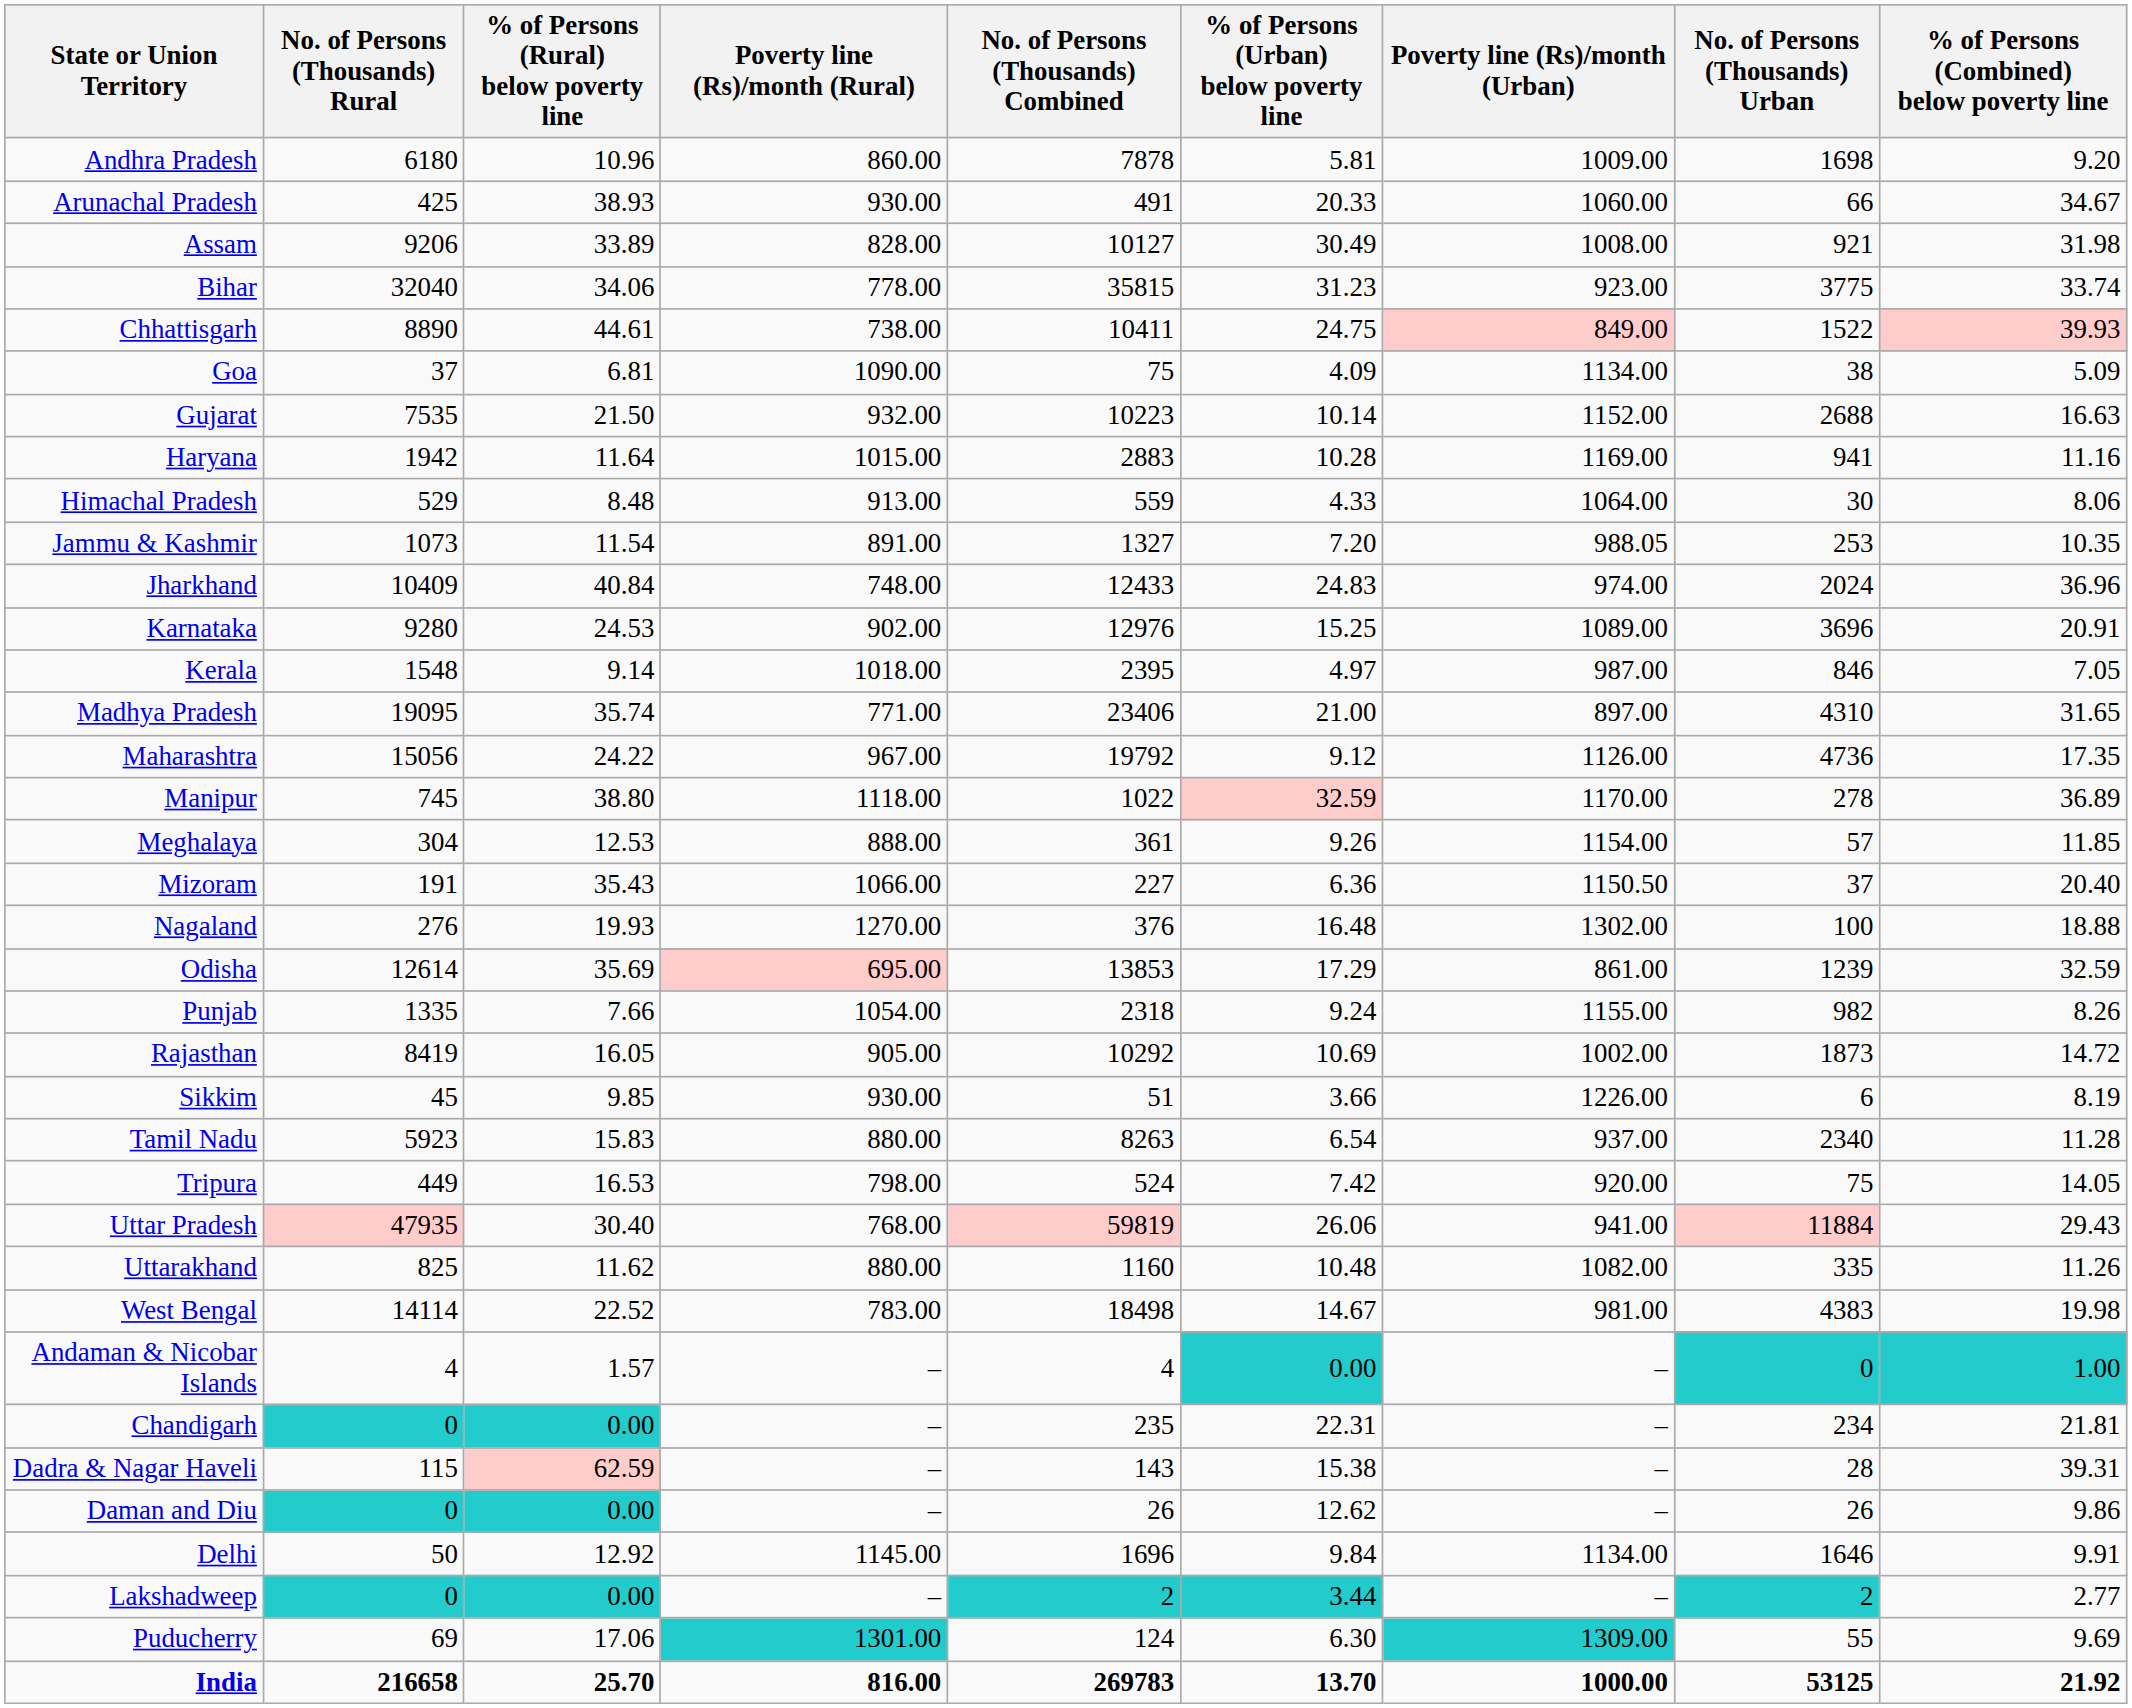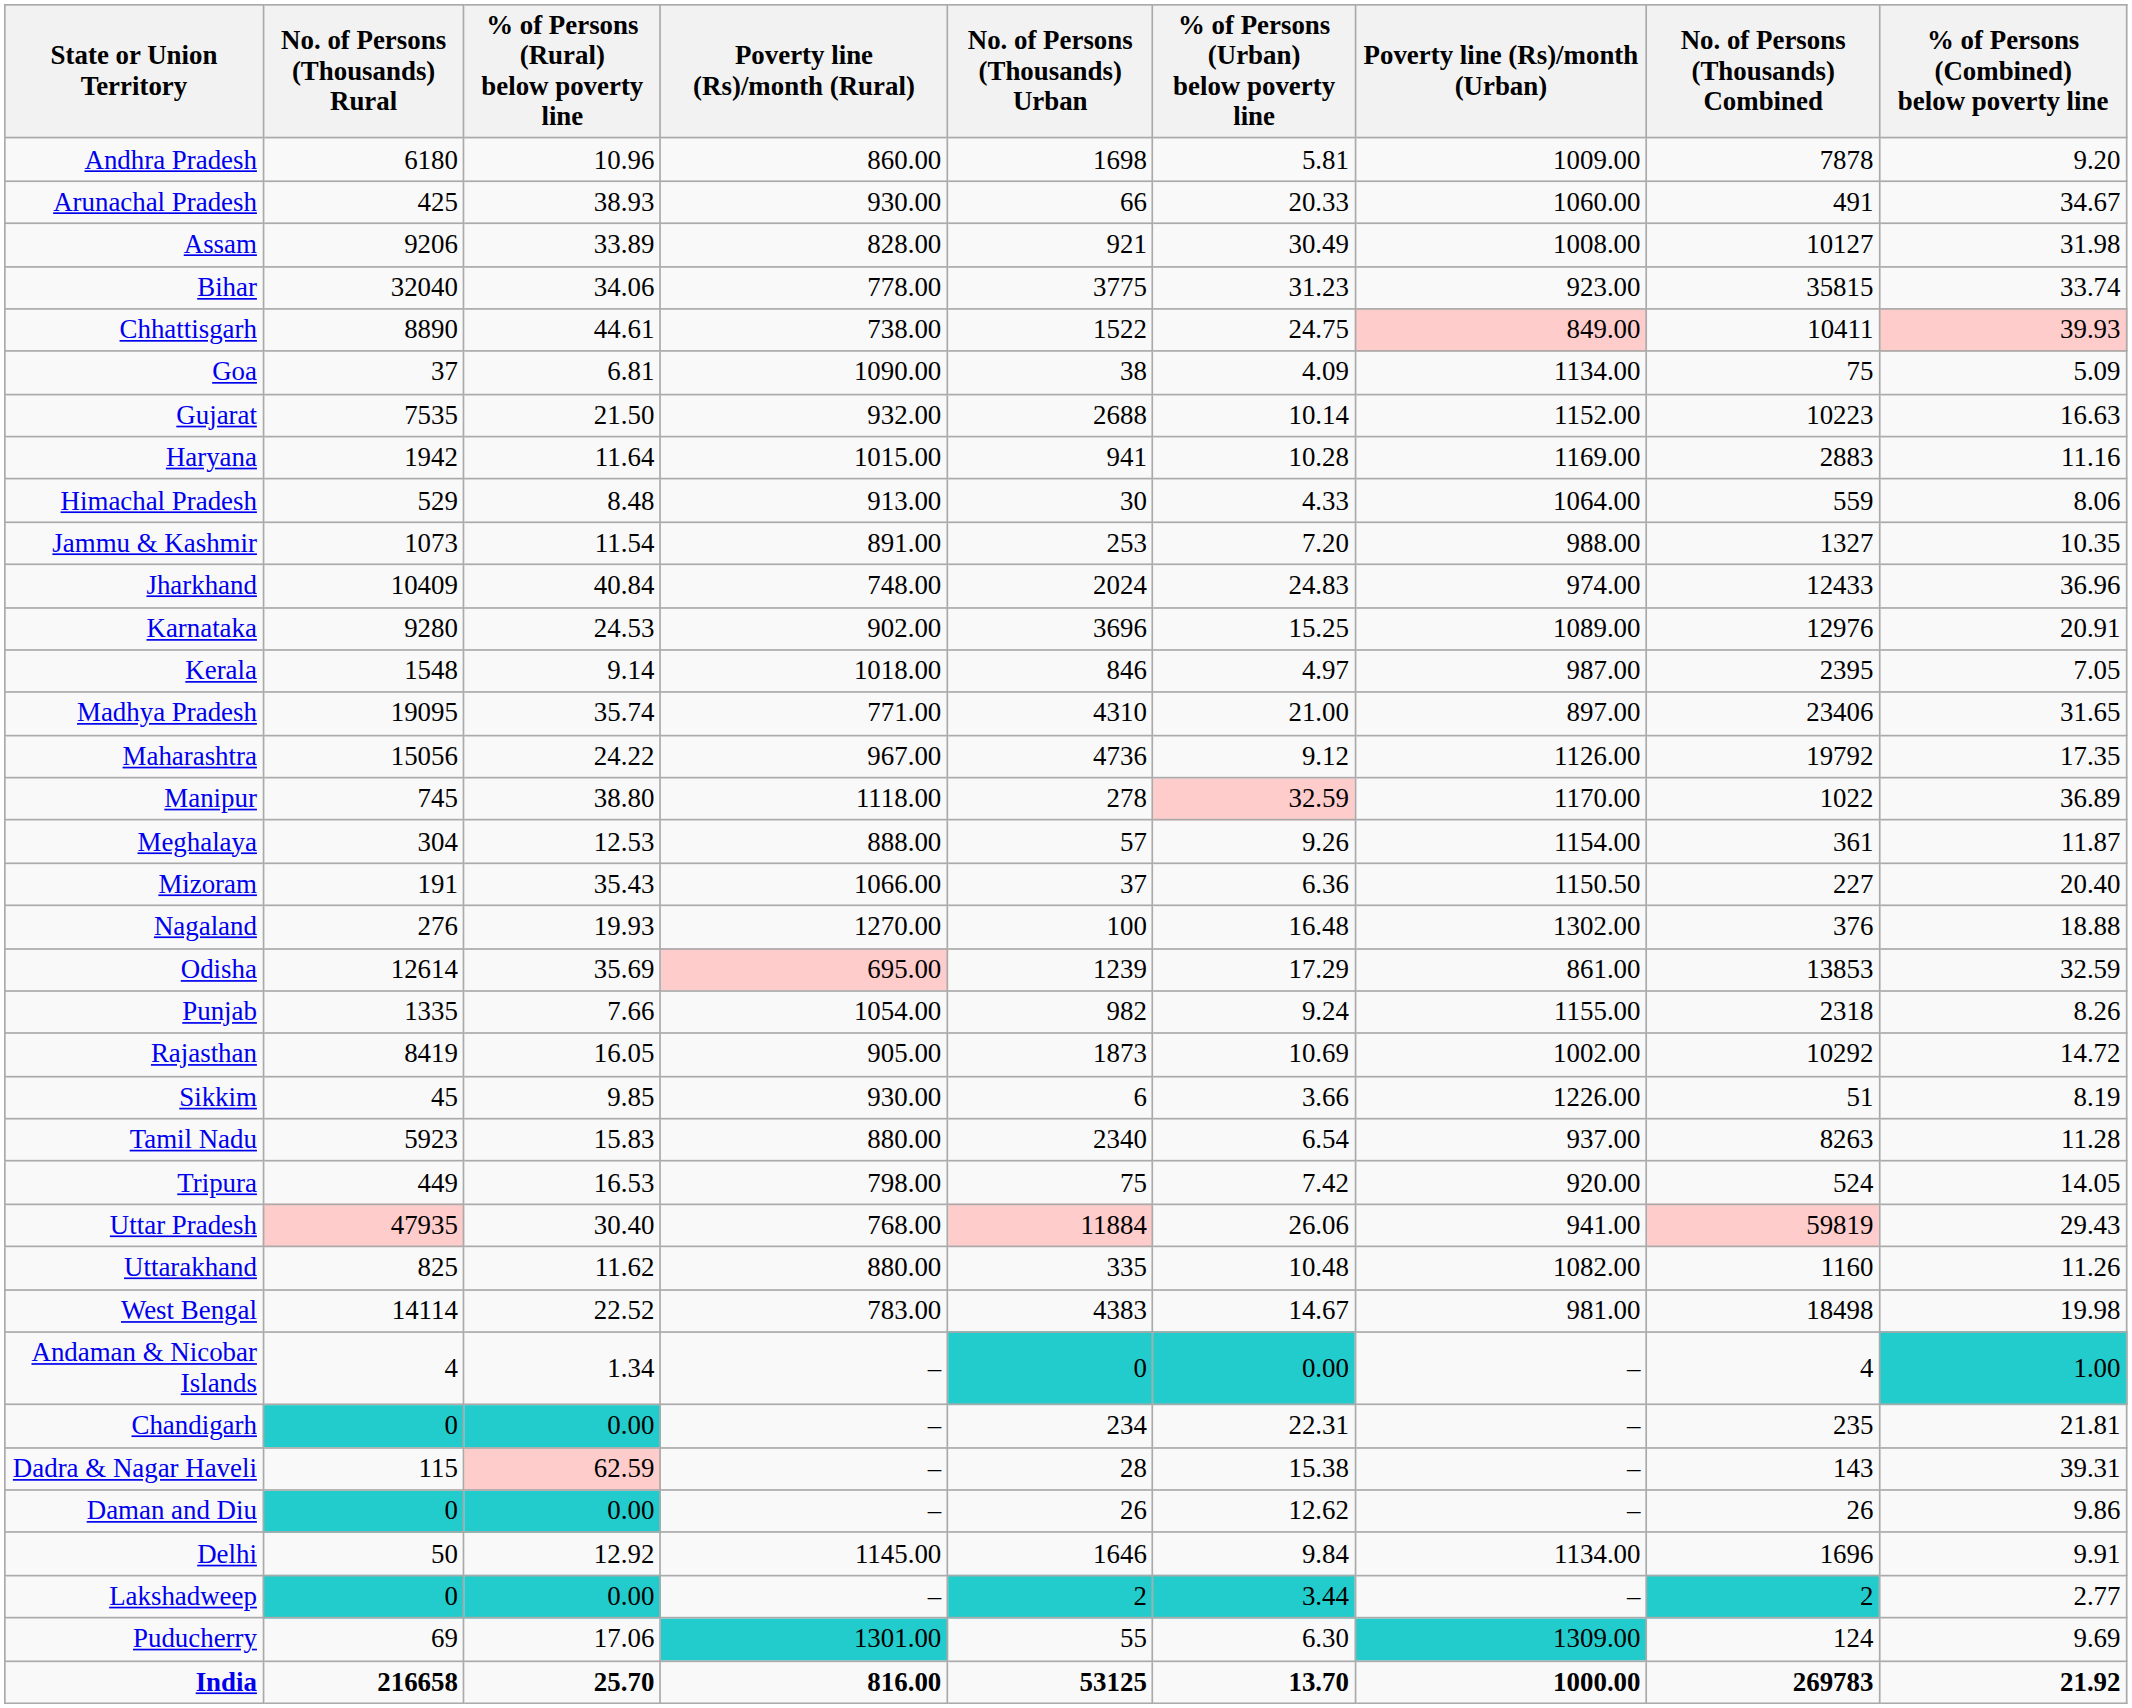 <table class="wikitable sortable collapsible" style="margin-left:auto;margin-right:auto;text-align: right">
 <tr>
 <th>State or Union Territory</th>
 <th>No. of Persons<br>(Thousands) Rural</th>
 <th>% of Persons (Rural)<br>below poverty line</th>
 <th>Poverty line (Rs)/month (Rural)</th>
-<th>No. of Persons<br>(Thousands) Combined</th>
+<th>No. of Persons<br>(Thousands) Urban</th>
 <th>% of Persons (Urban)<br>below poverty line</th>
 <th>Poverty line (Rs)/month (Urban)</th>
-<th>No. of Persons<br>(Thousands) Urban</th>
+<th>No. of Persons<br>(Thousands) Combined</th>
 <th>% of Persons (Combined)<br>below poverty line</th>
 </tr>
 <tr>
 <td><a href='#'>Andhra Pradesh</a></td>
 <td>6180</td>
 <td>10.96</td>
 <td>860.00</td>
-<td>7878</td>
+<td>1698</td>
 <td>5.81</td>
 <td>1009.00</td>
-<td>1698</td>
+<td>7878</td>
 <td>9.20</td>
 </tr>
 <tr>
 <td><a href='#'>Arunachal Pradesh</a></td>
 <td>425</td>
 <td>38.93</td>
 <td>930.00</td>
-<td>491</td>
+<td>66</td>
 <td>20.33</td>
 <td>1060.00</td>
-<td>66</td>
+<td>491</td>
 <td>34.67</td>
 </tr>
 <tr>
 <td><a href='#'>Assam</a></td>
 <td>9206</td>
 <td>33.89</td>
 <td>828.00</td>
-<td>10127</td>
+<td>921</td>
 <td>30.49</td>
 <td>1008.00</td>
-<td>921</td>
+<td>10127</td>
 <td>31.98</td>
 </tr>
 <tr>
 <td><a href='#'>Bihar</a></td>
 <td>32040</td>
 <td>34.06</td>
 <td>778.00</td>
-<td>35815</td>
+<td>3775</td>
 <td>31.23</td>
 <td>923.00</td>
-<td>3775</td>
+<td>35815</td>
 <td>33.74</td>
 </tr>
 <tr>
 <td><a href='#'>Chhattisgarh</a></td>
 <td>8890</td>
 <td>44.61</td>
 <td>738.00</td>
-<td>10411</td>
+<td>1522</td>
 <td>24.75</td>
 <td style="background:#fcc;">849.00</td>
-<td>1522</td>
+<td>10411</td>
 <td style="background:#fcc;">39.93</td>
 </tr>
 <tr>
 <td><a href='#'>Goa</a></td>
 <td>37</td>
 <td>6.81</td>
 <td>1090.00</td>
-<td>75</td>
+<td>38</td>
 <td>4.09</td>
 <td>1134.00</td>
-<td>38</td>
+<td>75</td>
 <td>5.09</td>
 </tr>
 <tr>
 <td><a href='#'>Gujarat</a></td>
 <td>7535</td>
 <td>21.50</td>
 <td>932.00</td>
-<td>10223</td>
+<td>2688</td>
 <td>10.14</td>
 <td>1152.00</td>
-<td>2688</td>
+<td>10223</td>
 <td>16.63</td>
 </tr>
 <tr>
 <td><a href='#'>Haryana</a></td>
 <td>1942</td>
 <td>11.64</td>
 <td>1015.00</td>
-<td>2883</td>
+<td>941</td>
 <td>10.28</td>
 <td>1169.00</td>
-<td>941</td>
+<td>2883</td>
 <td>11.16</td>
 </tr>
 <tr>
 <td><a href='#'>Himachal Pradesh</a></td>
 <td>529</td>
 <td>8.48</td>
 <td>913.00</td>
-<td>559</td>
+<td>30</td>
 <td>4.33</td>
 <td>1064.00</td>
-<td>30</td>
+<td>559</td>
 <td>8.06</td>
 </tr>
 <tr>
 <td><a href='#'>Jammu & Kashmir</a></td>
 <td>1073</td>
 <td>11.54</td>
 <td>891.00</td>
+<td>253</td>
+<td>7.20</td>
+<td>988.00</td>
 <td>1327</td>
-<td>7.20</td>
-<td>988.05</td>
-<td>253</td>
 <td>10.35</td>
 </tr>
 <tr>
 <td><a href='#'>Jharkhand</a></td>
 <td>10409</td>
 <td>40.84</td>
 <td>748.00</td>
-<td>12433</td>
+<td>2024</td>
 <td>24.83</td>
 <td>974.00</td>
-<td>2024</td>
+<td>12433</td>
 <td>36.96</td>
 </tr>
 <tr>
 <td><a href='#'>Karnataka</a></td>
 <td>9280</td>
 <td>24.53</td>
 <td>902.00</td>
-<td>12976</td>
+<td>3696</td>
 <td>15.25</td>
 <td>1089.00</td>
-<td>3696</td>
+<td>12976</td>
 <td>20.91</td>
 </tr>
 <tr>
 <td><a href='#'>Kerala</a></td>
 <td>1548</td>
 <td>9.14</td>
 <td>1018.00</td>
-<td>2395</td>
+<td>846</td>
 <td>4.97</td>
 <td>987.00</td>
-<td>846</td>
+<td>2395</td>
 <td>7.05</td>
 </tr>
 <tr>
 <td><a href='#'>Madhya Pradesh</a></td>
 <td>19095</td>
 <td>35.74</td>
 <td>771.00</td>
-<td>23406</td>
+<td>4310</td>
 <td>21.00</td>
 <td>897.00</td>
-<td>4310</td>
+<td>23406</td>
 <td>31.65</td>
 </tr>
 <tr>
 <td><a href='#'>Maharashtra</a></td>
 <td>15056</td>
 <td>24.22</td>
 <td>967.00</td>
-<td>19792</td>
+<td>4736</td>
 <td>9.12</td>
 <td>1126.00</td>
-<td>4736</td>
+<td>19792</td>
 <td>17.35</td>
 </tr>
 <tr>
 <td><a href='#'>Manipur</a></td>
 <td>745</td>
 <td>38.80</td>
 <td>1118.00</td>
-<td>1022</td>
+<td>278</td>
 <td style="background:#fcc;">32.59</td>
 <td>1170.00</td>
-<td>278</td>
+<td>1022</td>
 <td>36.89</td>
 </tr>
 <tr>
 <td><a href='#'>Meghalaya</a></td>
 <td>304</td>
 <td>12.53</td>
 <td>888.00</td>
-<td>361</td>
+<td>57</td>
 <td>9.26</td>
 <td>1154.00</td>
-<td>57</td>
-<td>11.85</td>
+<td>361</td>
+<td>11.87</td>
 </tr>
 <tr>
 <td><a href='#'>Mizoram</a></td>
 <td>191</td>
 <td>35.43</td>
 <td>1066.00</td>
-<td>227</td>
+<td>37</td>
 <td>6.36</td>
 <td>1150.50</td>
-<td>37</td>
+<td>227</td>
 <td>20.40</td>
 </tr>
 <tr>
 <td><a href='#'>Nagaland</a></td>
 <td>276</td>
 <td>19.93</td>
 <td>1270.00</td>
-<td>376</td>
+<td>100</td>
 <td>16.48</td>
 <td>1302.00</td>
-<td>100</td>
+<td>376</td>
 <td>18.88</td>
 </tr>
 <tr>
 <td><a href='#'>Odisha</a></td>
 <td>12614</td>
 <td>35.69</td>
 <td style="background:#fcc;">695.00</td>
-<td>13853</td>
+<td>1239</td>
 <td>17.29</td>
 <td>861.00</td>
-<td>1239</td>
+<td>13853</td>
 <td>32.59</td>
 </tr>
 <tr>
 <td><a href='#'>Punjab</a></td>
 <td>1335</td>
 <td>7.66</td>
 <td>1054.00</td>
-<td>2318</td>
+<td>982</td>
 <td>9.24</td>
 <td>1155.00</td>
-<td>982</td>
+<td>2318</td>
 <td>8.26</td>
 </tr>
 <tr>
 <td><a href='#'>Rajasthan</a></td>
 <td>8419</td>
 <td>16.05</td>
 <td>905.00</td>
-<td>10292</td>
+<td>1873</td>
 <td>10.69</td>
 <td>1002.00</td>
-<td>1873</td>
+<td>10292</td>
 <td>14.72</td>
 </tr>
 <tr>
 <td><a href='#'>Sikkim</a></td>
 <td>45</td>
 <td>9.85</td>
 <td>930.00</td>
-<td>51</td>
+<td>6</td>
 <td>3.66</td>
 <td>1226.00</td>
-<td>6</td>
+<td>51</td>
 <td>8.19</td>
 </tr>
 <tr>
 <td><a href='#'>Tamil Nadu</a></td>
 <td>5923</td>
 <td>15.83</td>
 <td>880.00</td>
-<td>8263</td>
+<td>2340</td>
 <td>6.54</td>
 <td>937.00</td>
-<td>2340</td>
+<td>8263</td>
 <td>11.28</td>
 </tr>
 <tr>
 <td><a href='#'>Tripura</a></td>
 <td>449</td>
 <td>16.53</td>
 <td>798.00</td>
-<td>524</td>
+<td>75</td>
 <td>7.42</td>
 <td>920.00</td>
-<td>75</td>
+<td>524</td>
 <td>14.05</td>
 </tr>
 <tr>
 <td><a href='#'>Uttar Pradesh</a></td>
 <td style="background:#fcc;">47935</td>
 <td>30.40</td>
 <td>768.00</td>
-<td style="background:#fcc;">59819</td>
+<td style="background:#fcc;">11884</td>
 <td>26.06</td>
 <td>941.00</td>
-<td style="background:#fcc;">11884</td>
+<td style="background:#fcc;">59819</td>
 <td>29.43</td>
 </tr>
 <tr>
 <td><a href='#'>Uttarakhand</a></td>
 <td>825</td>
 <td>11.62</td>
 <td>880.00</td>
-<td>1160</td>
+<td>335</td>
 <td>10.48</td>
 <td>1082.00</td>
-<td>335</td>
+<td>1160</td>
 <td>11.26</td>
 </tr>
 <tr>
 <td><a href='#'>West Bengal</a></td>
 <td>14114</td>
 <td>22.52</td>
 <td>783.00</td>
-<td>18498</td>
+<td>4383</td>
 <td>14.67</td>
 <td>981.00</td>
-<td>4383</td>
+<td>18498</td>
 <td>19.98</td>
 </tr>
 <tr>
 <td><a href='#'>Andaman & Nicobar Islands</a></td>
 <td>4</td>
-<td>1.57</td>
+<td>1.34</td>
+<td>–</td>
+<td style="background:#2cc;">0</td>
+<td style="background:#2cc;">0.00</td>
 <td>–</td>
 <td>4</td>
-<td style="background:#2cc;">0.00</td>
-<td>–</td>
-<td style="background:#2cc;">0</td>
 <td style="background:#2cc;">1.00</td>
 </tr>
 <tr>
 <td><a href='#'>Chandigarh</a></td>
 <td style="background:#2cc;">0</td>
 <td style="background:#2cc;">0.00</td>
 <td>–</td>
-<td>235</td>
+<td>234</td>
 <td>22.31</td>
 <td>–</td>
-<td>234</td>
+<td>235</td>
 <td>21.81</td>
 </tr>
 <tr>
 <td><a href='#'>Dadra & Nagar Haveli</a></td>
 <td>115</td>
 <td style="background:#fcc;">62.59</td>
 <td>–</td>
-<td>143</td>
+<td>28</td>
 <td>15.38</td>
 <td>–</td>
-<td>28</td>
+<td>143</td>
 <td>39.31</td>
 </tr>
 <tr>
 <td><a href='#'>Daman and Diu</a></td>
 <td style="background:#2cc;">0</td>
 <td style="background:#2cc;">0.00</td>
 <td>–</td>
 <td>26</td>
 <td>12.62</td>
 <td>–</td>
 <td>26</td>
 <td>9.86</td>
 </tr>
 <tr>
 <td><a href='#'>Delhi</a></td>
 <td>50</td>
 <td>12.92</td>
 <td>1145.00</td>
-<td>1696</td>
+<td>1646</td>
 <td>9.84</td>
 <td>1134.00</td>
-<td>1646</td>
+<td>1696</td>
 <td>9.91</td>
 </tr>
 <tr>
 <td><a href='#'>Lakshadweep</a></td>
 <td style="background:#2cc;">0</td>
 <td style="background:#2cc;">0.00</td>
 <td>–</td>
 <td style="background:#2cc;">2</td>
 <td style="background:#2cc;">3.44</td>
 <td>–</td>
 <td style="background:#2cc;">2</td>
 <td>2.77</td>
 </tr>
 <tr>
 <td><a href='#'>Puducherry</a></td>
 <td>69</td>
 <td>17.06</td>
 <td style="background:#2cc;">1301.00</td>
-<td>124</td>
+<td>55</td>
 <td>6.30</td>
 <td style="background:#2cc;">1309.00</td>
-<td>55</td>
+<td>124</td>
 <td>9.69</td>
 </tr>
 <tr>
 <td><strong><a href='#'>India</a></strong></td>
 <td><strong>216658</strong></td>
 <td><strong>25.70</strong></td>
 <td><strong>816.00</strong></td>
-<td><strong>269783</strong></td>
+<td><strong>53125</strong></td>
 <td><strong>13.70</strong></td>
 <td><strong>1000.00</strong></td>
-<td><strong>53125</strong></td>
+<td><strong>269783</strong></td>
 <td><strong>21.92</strong></td>
 </tr>
 </table>
